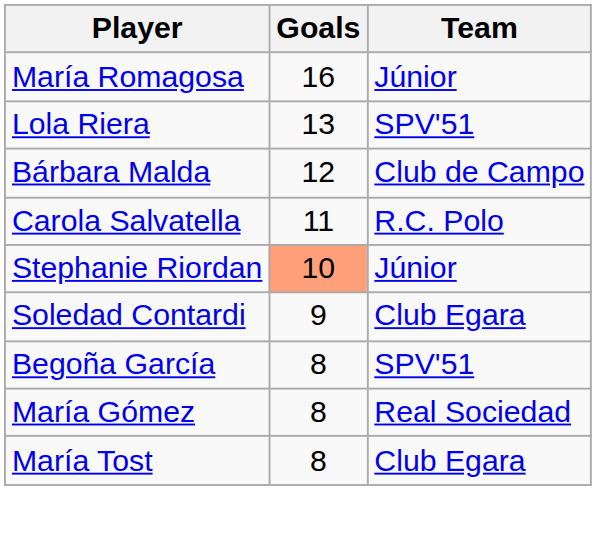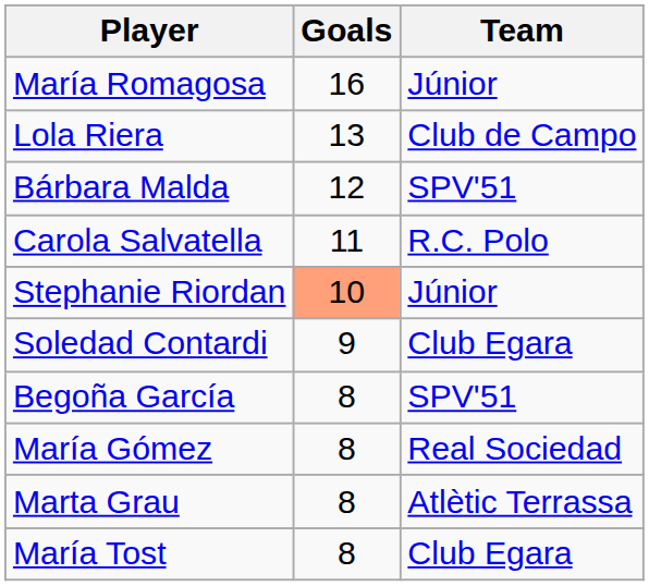 <table class="wikitable">
 <tr>
 <th>Player</th>
 <th>Goals</th>
 <th>Team</th>
 </tr>
 <tr>
 <td> <a href='#'>María Romagosa</a></td>
 <td style="text-align:center;">16</td>
 <td><a href='#'>Júnior</a></td>
 </tr>
 <tr>
 <td> <a href='#'>Lola Riera</a></td>
 <td style="text-align:center;">13</td>
-<td><a href='#'>SPV'51</a></td>
+<td><a href='#'>Club de Campo</a></td>
 </tr>
 <tr>
 <td> <a href='#'>Bárbara Malda</a></td>
 <td style="text-align:center;">12</td>
-<td><a href='#'>Club de Campo</a></td>
+<td><a href='#'>SPV'51</a></td>
 </tr>
 <tr>
 <td> <a href='#'>Carola Salvatella</a></td>
 <td style="text-align:center;">11</td>
 <td><a href='#'>R.C. Polo</a></td>
 </tr>
 <tr>
 <td> <a href='#'>Stephanie Riordan</a></td>
 <td style="background: lightsalmon; text-align:center;">10</td>
 <td><a href='#'>Júnior</a></td>
 </tr>
 <tr>
 <td> <a href='#'>Soledad Contardi</a></td>
 <td style="text-align:center;">9</td>
 <td><a href='#'>Club Egara</a></td>
 </tr>
 <tr>
 <td> <a href='#'>Begoña García</a></td>
 <td style="text-align:center;">8</td>
 <td><a href='#'>SPV'51</a></td>
 </tr>
 <tr>
 <td> <a href='#'>María Gómez</a></td>
 <td style="text-align:center;">8</td>
 <td><a href='#'>Real Sociedad</a></td>
 </tr>
 <tr>
+<td> <a href='#'>Marta Grau</a></td>
+<td style="text-align:center;">8</td>
+<td><a href='#'>Atlètic Terrassa</a></td>
+</tr>
+<tr>
 <td> <a href='#'>María Tost</a></td>
 <td style="text-align:center;">8</td>
 <td><a href='#'>Club Egara</a></td>
 </tr>
 </table>
